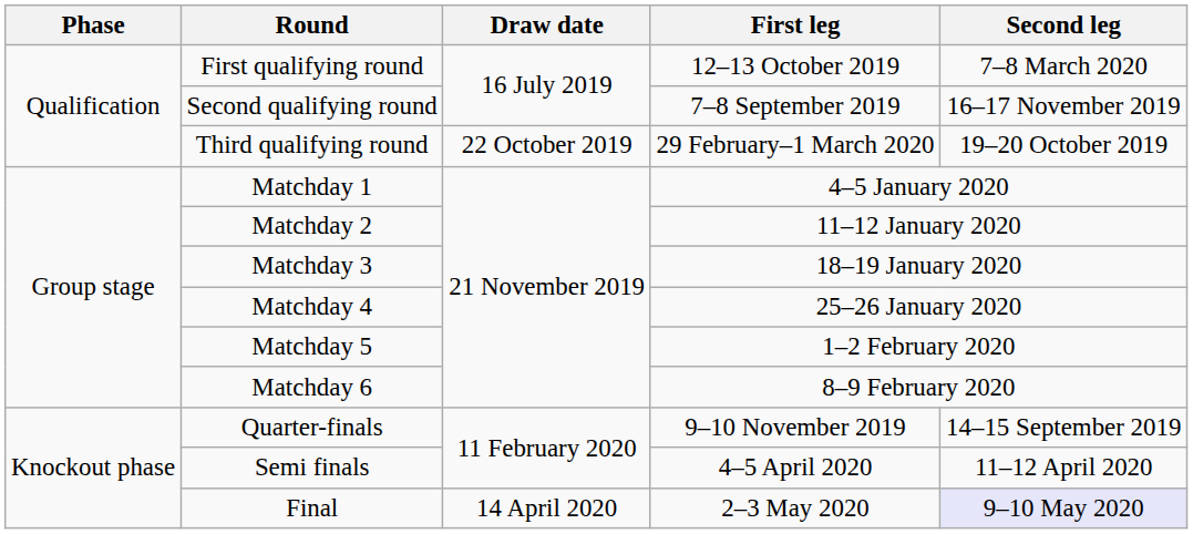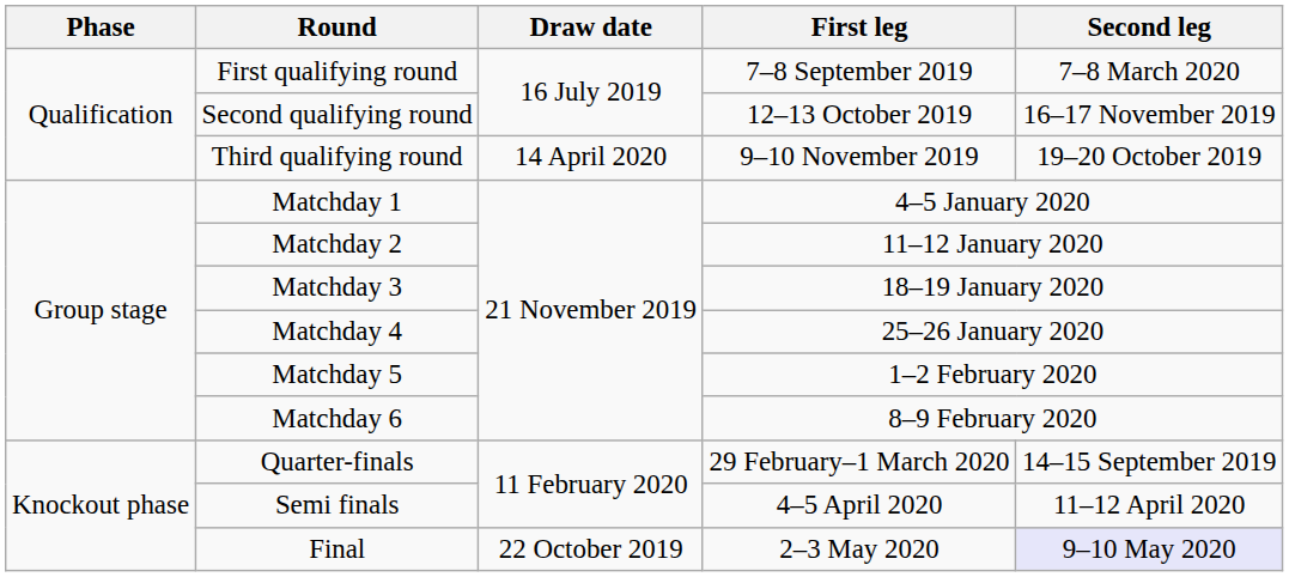 <table class="wikitable" style="text-align:center">
 <tr>
 <th>Phase</th>
 <th>Round</th>
 <th>Draw date</th>
 <th>First leg</th>
 <th>Second leg</th>
 </tr>
 <tr>
 <td rowspan=3>Qualification</td>
 <td>First qualifying round</td>
 <td rowspan=2>16 July 2019</td>
-<td>12–13 October 2019</td>
+<td>7–8 September 2019</td>
 <td>7–8 March 2020</td>
 </tr>
 <tr>
 <td>Second qualifying round</td>
-<td>7–8 September 2019</td>
+<td>12–13 October 2019</td>
 <td>16–17 November 2019</td>
 </tr>
 <tr>
 <td>Third qualifying round</td>
-<td>22 October 2019</td>
-<td>29 February–1 March 2020</td>
+<td>14 April 2020</td>
+<td>9–10 November 2019</td>
 <td>19–20 October 2019</td>
 </tr>
 <tr>
 <td rowspan=6>Group stage</td>
 <td>Matchday 1</td>
 <td rowspan=6>21 November 2019</td>
 <td colspan=2>4–5 January 2020</td>
 </tr>
 <tr>
 <td>Matchday 2</td>
 <td colspan=2>11–12 January 2020</td>
 </tr>
 <tr>
 <td>Matchday 3</td>
 <td colspan=2>18–19 January 2020</td>
 </tr>
 <tr>
 <td>Matchday 4</td>
 <td colspan=2>25–26 January 2020</td>
 </tr>
 <tr>
 <td>Matchday 5</td>
 <td colspan=2>1–2 February 2020</td>
 </tr>
 <tr>
 <td>Matchday 6</td>
 <td colspan=2>8–9 February 2020</td>
 </tr>
 <tr>
 <td rowspan=3>Knockout phase</td>
 <td>Quarter-finals</td>
 <td rowspan=2>11 February 2020</td>
-<td>9–10 November 2019</td>
+<td>29 February–1 March 2020</td>
 <td>14–15 September 2019</td>
 </tr>
 <tr>
 <td>Semi finals</td>
 <td>4–5 April 2020</td>
 <td>11–12 April 2020</td>
 </tr>
 <tr>
 <td>Final</td>
-<td>14 April 2020</td>
+<td>22 October 2019</td>
 <td>2–3 May 2020</td>
 <td style="background: lavender;">9–10 May 2020</td>
 </tr>
 </table>
